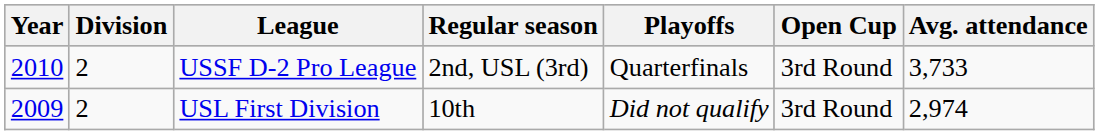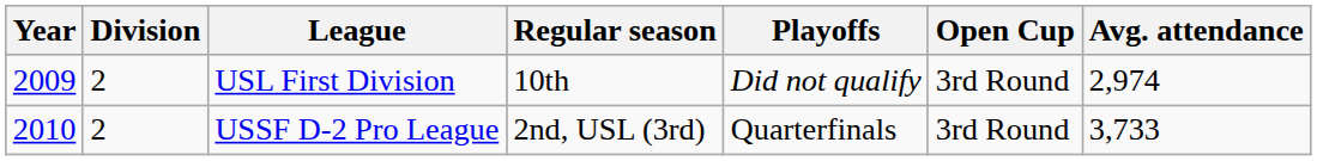 <table class="wikitable">
 <tr>
 <th>Year</th>
 <th>Division</th>
 <th>League</th>
 <th>Regular season</th>
 <th>Playoffs</th>
 <th>Open Cup</th>
 <th>Avg. attendance</th>
 </tr>
 <tr>
+<td><a href='#'>2009</a></td>
+<td>2</td>
+<td><a href='#'>USL First Division</a></td>
+<td>10th</td>
+<td><em>Did not qualify</em></td>
+<td>3rd Round</td>
+<td>2,974</td>
+</tr>
+<tr>
 <td><a href='#'>2010</a></td>
 <td>2</td>
 <td><a href='#'>USSF D-2 Pro League</a></td>
 <td>2nd, USL (3rd)</td>
 <td>Quarterfinals</td>
 <td>3rd Round</td>
 <td>3,733</td>
 </tr>
-<tr>
-<td><a href='#'>2009</a></td>
-<td>2</td>
-<td><a href='#'>USL First Division</a></td>
-<td>10th</td>
-<td><em>Did not qualify</em></td>
-<td>3rd Round</td>
-<td>2,974</td>
-</tr>
 </table>
